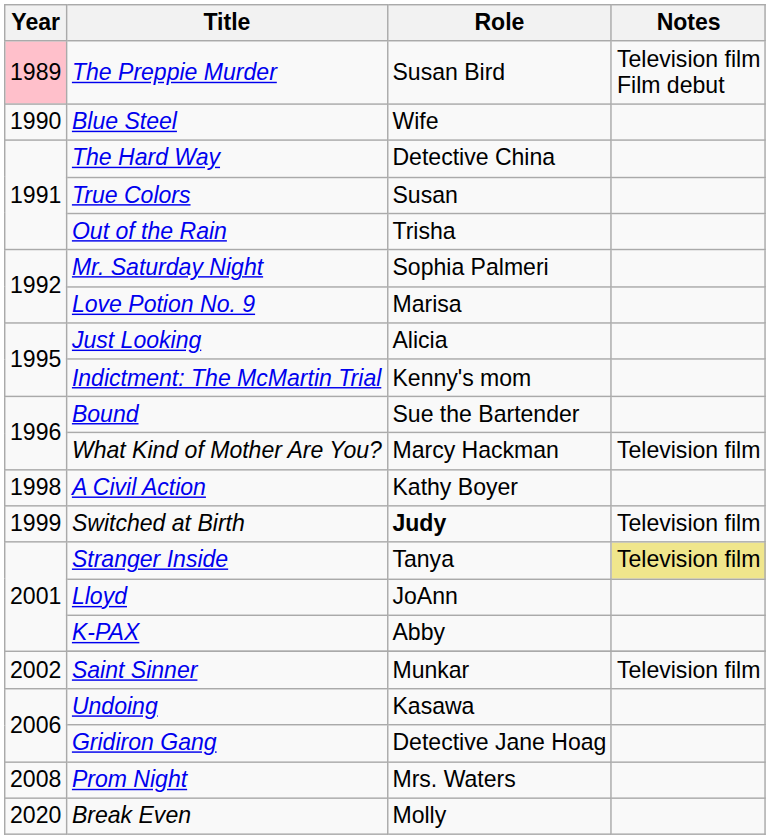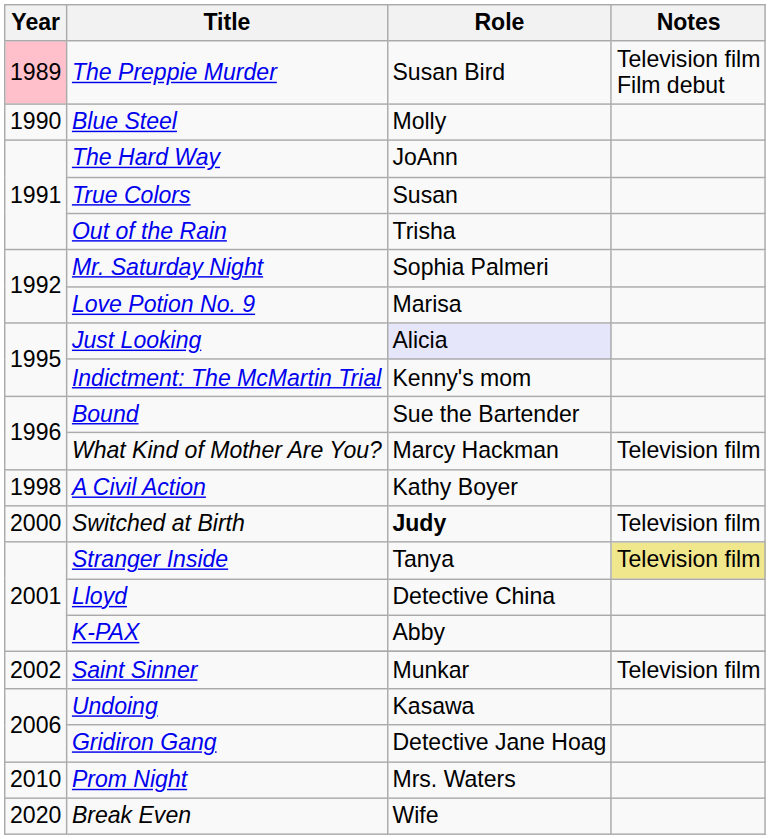 <table class="wikitable">
 <tr>
 <th>Year</th>
 <th>Title</th>
 <th>Role</th>
 <th>Notes</th>
 </tr>
 <tr>
 <td style="background: pink;">1989</td>
 <td><em><a href='#'>The Preppie Murder</a></em></td>
 <td>Susan Bird</td>
 <td>Television film<br>Film debut</td>
 </tr>
 <tr>
 <td>1990</td>
 <td><em><a href='#'>Blue Steel</a></em></td>
-<td>Wife</td>
+<td>Molly</td>
 <td></td>
 </tr>
 <tr>
 <td rowspan="3">1991</td>
 <td><em><a href='#'>The Hard Way</a></em></td>
-<td>Detective China</td>
+<td>JoAnn</td>
 <td></td>
 </tr>
 <tr>
 <td><em><a href='#'>True Colors</a></em></td>
 <td>Susan</td>
 <td></td>
 </tr>
 <tr>
 <td><em><a href='#'>Out of the Rain</a></em></td>
 <td>Trisha</td>
 <td></td>
 </tr>
 <tr>
 <td rowspan="2">1992</td>
 <td><em><a href='#'>Mr. Saturday Night</a></em></td>
 <td>Sophia Palmeri</td>
 <td></td>
 </tr>
 <tr>
 <td><em><a href='#'>Love Potion No. 9</a></em></td>
 <td>Marisa</td>
 <td></td>
 </tr>
 <tr>
 <td rowspan="2">1995</td>
 <td><em><a href='#'>Just Looking</a></em></td>
-<td>Alicia</td>
+<td style="background: lavender;">Alicia</td>
 <td></td>
 </tr>
 <tr>
 <td><em><a href='#'>Indictment: The McMartin Trial</a></em></td>
 <td>Kenny's mom</td>
 <td></td>
 </tr>
 <tr>
 <td rowspan="2">1996</td>
 <td><em><a href='#'>Bound</a></em></td>
 <td>Sue the Bartender</td>
 <td></td>
 </tr>
 <tr>
 <td><em>What Kind of Mother Are You?</em></td>
 <td>Marcy Hackman</td>
 <td>Television film</td>
 </tr>
 <tr>
 <td>1998</td>
 <td><em><a href='#'>A Civil Action</a></em></td>
 <td>Kathy Boyer</td>
 <td></td>
 </tr>
 <tr>
-<td>1999</td>
+<td>2000</td>
 <td><em>Switched at Birth</em></td>
 <td><strong>Judy</strong></td>
 <td>Television film</td>
 </tr>
 <tr>
 <td rowspan="3">2001</td>
 <td><em><a href='#'>Stranger Inside</a></em></td>
 <td>Tanya</td>
 <td style="background: khaki;">Television film</td>
 </tr>
 <tr>
 <td><em><a href='#'>Lloyd</a></em></td>
-<td>JoAnn</td>
+<td>Detective China</td>
 <td></td>
 </tr>
 <tr>
 <td><em><a href='#'>K-PAX</a></em></td>
 <td>Abby</td>
 <td></td>
 </tr>
 <tr>
 <td rowspan="2">2002<br></td>
 </tr>
 <tr>
 <td><em><a href='#'>Saint Sinner</a></em></td>
 <td>Munkar</td>
 <td>Television film</td>
 </tr>
 <tr>
 <td rowspan="2">2006</td>
 <td><em><a href='#'>Undoing</a></em></td>
 <td>Kasawa</td>
 <td></td>
 </tr>
 <tr>
 <td><em><a href='#'>Gridiron Gang</a></em></td>
 <td>Detective Jane Hoag</td>
 <td></td>
 </tr>
 <tr>
-<td>2008</td>
+<td>2010</td>
 <td><em><a href='#'>Prom Night</a></em></td>
 <td>Mrs. Waters</td>
 <td></td>
 </tr>
 <tr>
 <td>2020</td>
 <td><em>Break Even</em></td>
-<td>Molly</td>
+<td>Wife</td>
 <td></td>
 </tr>
 </table>
